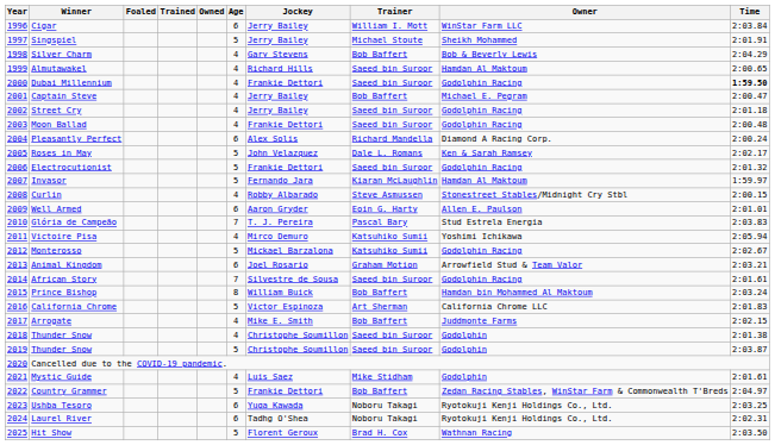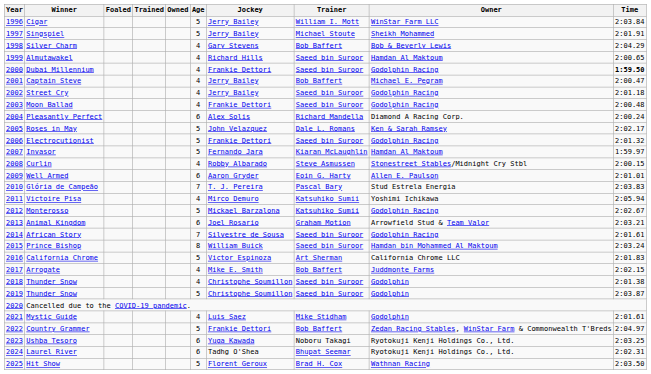 <table class="wikitable sortable" style="font-size:90%">
 <tr>
 <th>Year</th>
 <th>Winner</th>
 <th>Foaled</th>
 <th>Trained</th>
 <th>Owned</th>
 <th>Age</th>
 <th>Jockey</th>
 <th>Trainer</th>
 <th>Owner</th>
 <th>Time</th>
 </tr>
 <tr>
 <td align=center><a href='#'>1996</a></td>
 <td><a href='#'>Cigar</a></td>
 <td align=center></td>
 <td align=center></td>
 <td align=center></td>
-<td align=center>6</td>
+<td align=center>5</td>
 <td><a href='#'>Jerry Bailey</a></td>
 <td><a href='#'>William I. Mott</a></td>
 <td><a href='#'>WinStar Farm LLC</a></td>
 <td align=center>2:03.84</td>
 </tr>
 <tr>
 <td align=center><a href='#'>1997</a></td>
 <td><a href='#'>Singspiel</a></td>
 <td align=center></td>
 <td align=center></td>
 <td align=center></td>
 <td align=center>5</td>
 <td><a href='#'>Jerry Bailey</a></td>
 <td><a href='#'>Michael Stoute</a></td>
 <td><a href='#'>Sheikh Mohammed</a></td>
 <td align=center>2:01.91</td>
 </tr>
 <tr>
 <td align=center><a href='#'>1998</a></td>
 <td><a href='#'>Silver Charm</a></td>
 <td align=center></td>
 <td align=center></td>
 <td align=center></td>
 <td align=center>4</td>
 <td><a href='#'>Gary Stevens</a></td>
 <td><a href='#'>Bob Baffert</a></td>
 <td><a href='#'>Bob & Beverly Lewis</a></td>
 <td align=center>2:04.29</td>
 </tr>
 <tr>
 <td align=center><a href='#'>1999</a></td>
 <td><a href='#'>Almutawakel</a></td>
 <td align=center></td>
 <td align=center></td>
 <td align=center></td>
 <td align=center>4</td>
 <td><a href='#'>Richard Hills</a></td>
 <td><a href='#'>Saeed bin Suroor</a></td>
 <td><a href='#'>Hamdan Al Maktoum</a></td>
 <td align=center>2:00.65</td>
 </tr>
 <tr>
 <td align=center><a href='#'>2000</a></td>
 <td><a href='#'>Dubai Millennium</a></td>
 <td align=center></td>
 <td align=center></td>
 <td align=center></td>
 <td align=center>4</td>
 <td><a href='#'>Frankie Dettori</a></td>
 <td><a href='#'>Saeed bin Suroor</a></td>
 <td><a href='#'>Godolphin Racing</a></td>
 <td align=center><strong>1:59.50</strong></td>
 </tr>
 <tr>
 <td align=center><a href='#'>2001</a></td>
 <td><a href='#'>Captain Steve</a></td>
 <td align=center></td>
 <td align=center></td>
 <td align=center></td>
 <td align=center>4</td>
 <td><a href='#'>Jerry Bailey</a></td>
 <td><a href='#'>Bob Baffert</a></td>
 <td><a href='#'>Michael E. Pegram</a></td>
 <td align=center>2:00.47</td>
 </tr>
 <tr>
 <td align=center><a href='#'>2002</a></td>
 <td><a href='#'>Street Cry</a></td>
 <td align=center></td>
 <td align=center></td>
 <td align=center></td>
 <td align=center>4</td>
 <td><a href='#'>Jerry Bailey</a></td>
 <td><a href='#'>Saeed bin Suroor</a></td>
 <td><a href='#'>Godolphin Racing</a></td>
 <td align=center>2:01.18</td>
 </tr>
 <tr>
 <td align=center><a href='#'>2003</a></td>
 <td><a href='#'>Moon Ballad</a></td>
 <td align=center></td>
 <td align=center></td>
 <td align=center></td>
 <td align=center>4</td>
 <td><a href='#'>Frankie Dettori</a></td>
 <td><a href='#'>Saeed bin Suroor</a></td>
 <td><a href='#'>Godolphin Racing</a></td>
 <td align=center>2:00.48</td>
 </tr>
 <tr>
 <td align=center><a href='#'>2004</a></td>
 <td><a href='#'>Pleasantly Perfect</a></td>
 <td align=center></td>
 <td align=center></td>
 <td align=center></td>
 <td align=center>6</td>
 <td><a href='#'>Alex Solis</a></td>
 <td><a href='#'>Richard Mandella</a></td>
 <td>Diamond A Racing Corp.</td>
 <td align=center>2:00.24</td>
 </tr>
 <tr>
 <td align=center><a href='#'>2005</a></td>
 <td><a href='#'>Roses in May</a></td>
 <td align=center></td>
 <td align=center></td>
 <td align=center></td>
 <td align=center>5</td>
 <td><a href='#'>John Velazquez</a></td>
 <td><a href='#'>Dale L. Romans</a></td>
 <td><a href='#'>Ken & Sarah Ramsey</a></td>
 <td align=center>2:02.17</td>
 </tr>
 <tr>
 <td align=center><a href='#'>2006</a></td>
 <td><a href='#'>Electrocutionist</a></td>
 <td align=center></td>
 <td align=center></td>
 <td align=center></td>
 <td align=center>5</td>
 <td><a href='#'>Frankie Dettori</a></td>
 <td><a href='#'>Saeed bin Suroor</a></td>
 <td><a href='#'>Godolphin Racing</a></td>
 <td align=center>2:01.32</td>
 </tr>
 <tr>
 <td align=center><a href='#'>2007</a></td>
 <td><a href='#'>Invasor</a></td>
 <td align=center></td>
 <td align=center></td>
 <td align=center></td>
 <td align=center>5</td>
 <td><a href='#'>Fernando Jara</a></td>
 <td><a href='#'>Kiaran McLaughlin</a></td>
 <td><a href='#'>Hamdan Al Maktoum</a></td>
 <td align=center>1:59.97</td>
 </tr>
 <tr>
 <td align=center><a href='#'>2008</a></td>
 <td><a href='#'>Curlin</a></td>
 <td align=center></td>
 <td align=center></td>
 <td align=center></td>
 <td align=center>4</td>
 <td><a href='#'>Robby Albarado</a></td>
 <td><a href='#'>Steve Asmussen</a></td>
 <td><a href='#'>Stonestreet Stables</a>/Midnight Cry Stbl</td>
 <td align=center>2:00.15</td>
 </tr>
 <tr>
 <td align=center><a href='#'>2009</a></td>
 <td><a href='#'>Well Armed</a></td>
 <td align=center></td>
 <td align=center></td>
 <td align=center></td>
 <td align=center>6</td>
 <td><a href='#'>Aaron Gryder</a></td>
 <td><a href='#'>Eoin G. Harty</a></td>
 <td><a href='#'>Allen E. Paulson</a></td>
 <td align=center>2:01.01</td>
 </tr>
 <tr>
 <td align=center><a href='#'>2010</a></td>
 <td><a href='#'>Glória de Campeão</a></td>
 <td align=center></td>
 <td align=center></td>
 <td align=center></td>
 <td align=center>7</td>
 <td><a href='#'>T. J. Pereira</a></td>
 <td><a href='#'>Pascal Bary</a></td>
 <td>Stud Estrela Energia</td>
 <td align=center>2:03.83</td>
 </tr>
 <tr>
 <td align=center><a href='#'>2011</a></td>
 <td><a href='#'>Victoire Pisa</a></td>
 <td align=center></td>
 <td align=center></td>
 <td align=center></td>
 <td align=center>4</td>
 <td><a href='#'>Mirco Demuro</a></td>
 <td><a href='#'>Katsuhiko Sumii</a></td>
 <td>Yoshimi Ichikawa</td>
 <td align=center>2:05.94</td>
 </tr>
 <tr>
 <td align=center><a href='#'>2012</a></td>
 <td><a href='#'>Monterosso</a></td>
 <td align=center></td>
 <td align=center></td>
 <td align=center></td>
 <td align=center>5</td>
 <td><a href='#'>Mickael Barzalona</a></td>
 <td><a href='#'>Katsuhiko Sumii</a></td>
 <td><a href='#'>Godolphin Racing</a></td>
 <td align=center>2:02.67</td>
 </tr>
 <tr>
 <td align=center><a href='#'>2013</a></td>
 <td><a href='#'>Animal Kingdom</a></td>
 <td align=center></td>
 <td align=center></td>
 <td align=center> </td>
 <td align=center>6</td>
 <td><a href='#'>Joel Rosario</a></td>
 <td><a href='#'>Graham Motion</a></td>
 <td>Arrowfield Stud & <a href='#'>Team Valor</a></td>
 <td align=center>2:03.21</td>
 </tr>
 <tr>
 <td align=center><a href='#'>2014</a></td>
 <td><a href='#'>African Story</a></td>
 <td align=center></td>
 <td align=center></td>
 <td align=center></td>
 <td align=center>7</td>
 <td><a href='#'>Silvestre de Sousa</a></td>
 <td><a href='#'>Saeed bin Suroor</a></td>
 <td><a href='#'>Godolphin Racing</a></td>
 <td align=center>2:01.61</td>
 </tr>
 <tr>
 <td align=center><a href='#'>2015</a></td>
 <td><a href='#'>Prince Bishop</a></td>
 <td align=center></td>
 <td align=center></td>
 <td align=center></td>
 <td align=center>8</td>
 <td><a href='#'>William Buick</a></td>
-<td><a href='#'>Bob Baffert</a></td>
+<td><a href='#'>Saeed bin Suroor</a></td>
 <td><a href='#'>Hamdan bin Mohammed Al Maktoum</a></td>
 <td align=center>2:03.24</td>
 </tr>
 <tr>
 <td align=center><a href='#'>2016</a></td>
 <td><a href='#'>California Chrome</a></td>
 <td align=center></td>
 <td align=center></td>
 <td align=center></td>
 <td align=center>5</td>
 <td><a href='#'>Victor Espinoza</a></td>
 <td><a href='#'>Art Sherman</a></td>
 <td>California Chrome LLC</td>
 <td align=center>2:01.83</td>
 </tr>
 <tr>
 <td align=center><a href='#'>2017</a></td>
 <td><a href='#'>Arrogate</a></td>
 <td align=center></td>
 <td align=center></td>
 <td align=center></td>
 <td align=center>4</td>
 <td><a href='#'>Mike E. Smith</a></td>
 <td><a href='#'>Bob Baffert</a></td>
 <td><a href='#'>Juddmonte Farms</a></td>
 <td align=center>2:02.15</td>
 </tr>
 <tr>
 <td align=center><a href='#'>2018</a></td>
 <td><a href='#'>Thunder Snow</a></td>
 <td align=center></td>
 <td align=center></td>
 <td align=center></td>
 <td align=center>4</td>
 <td><a href='#'>Christophe Soumillon</a></td>
 <td><a href='#'>Saeed bin Suroor</a></td>
 <td><a href='#'>Godolphin</a></td>
 <td align=center>2:01.38</td>
 </tr>
 <tr>
 <td align=center><a href='#'>2019</a></td>
 <td><a href='#'>Thunder Snow</a></td>
 <td align=center></td>
 <td align=center></td>
 <td align=center></td>
 <td align=center>5</td>
 <td><a href='#'>Christophe Soumillon</a></td>
 <td><a href='#'>Saeed bin Suroor</a></td>
 <td><a href='#'>Godolphin</a></td>
 <td align=center>2:03.87</td>
 </tr>
 <tr>
 <td align=center><a href='#'>2020</a></td>
 <td colspan=9>Cancelled due to the <a href='#'>COVID-19 pandemic</a>.</td>
 </tr>
 <tr>
 <td align=center><a href='#'>2021</a></td>
 <td><a href='#'>Mystic Guide</a></td>
 <td align=center></td>
 <td align=center></td>
 <td align=center></td>
 <td align=center>4</td>
 <td><a href='#'>Luis Saez</a></td>
 <td><a href='#'>Mike Stidham</a></td>
 <td><a href='#'>Godolphin</a></td>
 <td align=center>2:01.61</td>
 </tr>
 <tr>
 <td align=center><a href='#'>2022</a></td>
 <td><a href='#'>Country Grammer</a></td>
 <td align=center></td>
 <td align=center></td>
 <td align=center> </td>
 <td align=center>5</td>
 <td><a href='#'>Frankie Dettori</a></td>
 <td><a href='#'>Bob Baffert</a></td>
 <td><a href='#'>Zedan Racing Stables</a>, <a href='#'>WinStar Farm</a> & Commonwealth T'Breds</td>
 <td align=center>2:04.97</td>
 </tr>
 <tr>
 <td align=center><a href='#'>2023</a></td>
 <td><a href='#'>Ushba Tesoro</a></td>
 <td align=center></td>
 <td align=center></td>
 <td align=center></td>
 <td align=center>6</td>
 <td><a href='#'>Yuga Kawada</a></td>
 <td>Noboru Takagi</td>
 <td>Ryotokuji Kenji Holdings Co., Ltd.</td>
 <td align=center>2:03.25</td>
 </tr>
 <tr>
 <td align=center><a href='#'>2024</a></td>
 <td><a href='#'>Laurel River</a></td>
 <td align=center></td>
 <td align=center></td>
 <td align=center></td>
 <td align=center>6</td>
 <td>Tadhg O'Shea</td>
-<td>Noboru Takagi</td>
+<td><a href='#'>Bhupat Seemar</a></td>
 <td>Ryotokuji Kenji Holdings Co., Ltd.</td>
 <td align=center>2:02.31</td>
 </tr>
 <tr>
 <td align=center><a href='#'>2025</a></td>
 <td><a href='#'>Hit Show</a></td>
 <td align=center></td>
 <td align=center></td>
 <td align=center></td>
 <td align=center>5</td>
 <td><a href='#'>Florent Geroux</a></td>
 <td><a href='#'>Brad H. Cox</a></td>
 <td><a href='#'>Wathnan Racing</a></td>
 <td align=center>2:03.50</td>
 </tr>
 </table>
